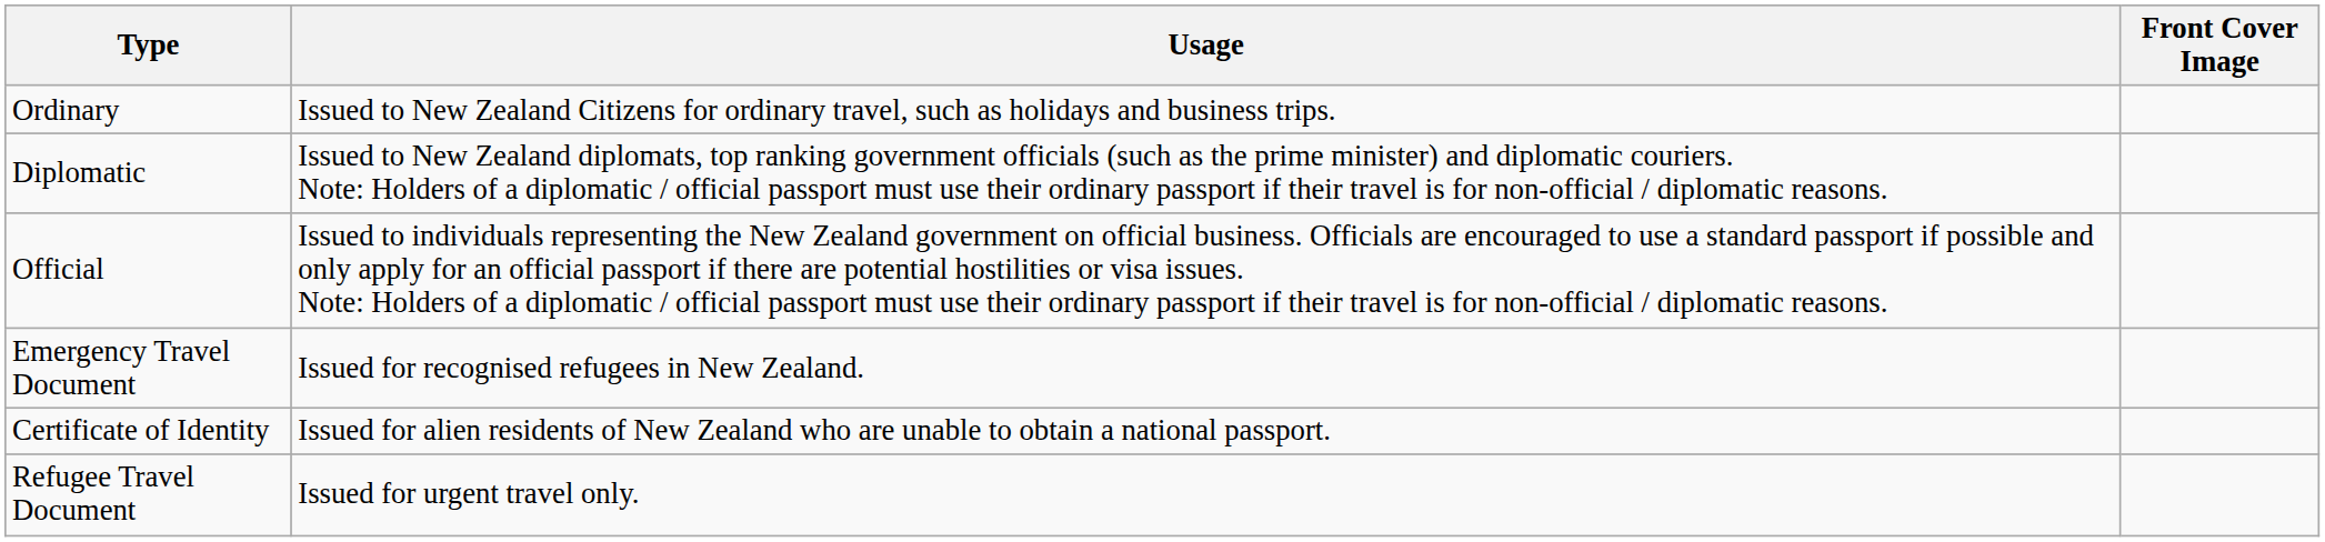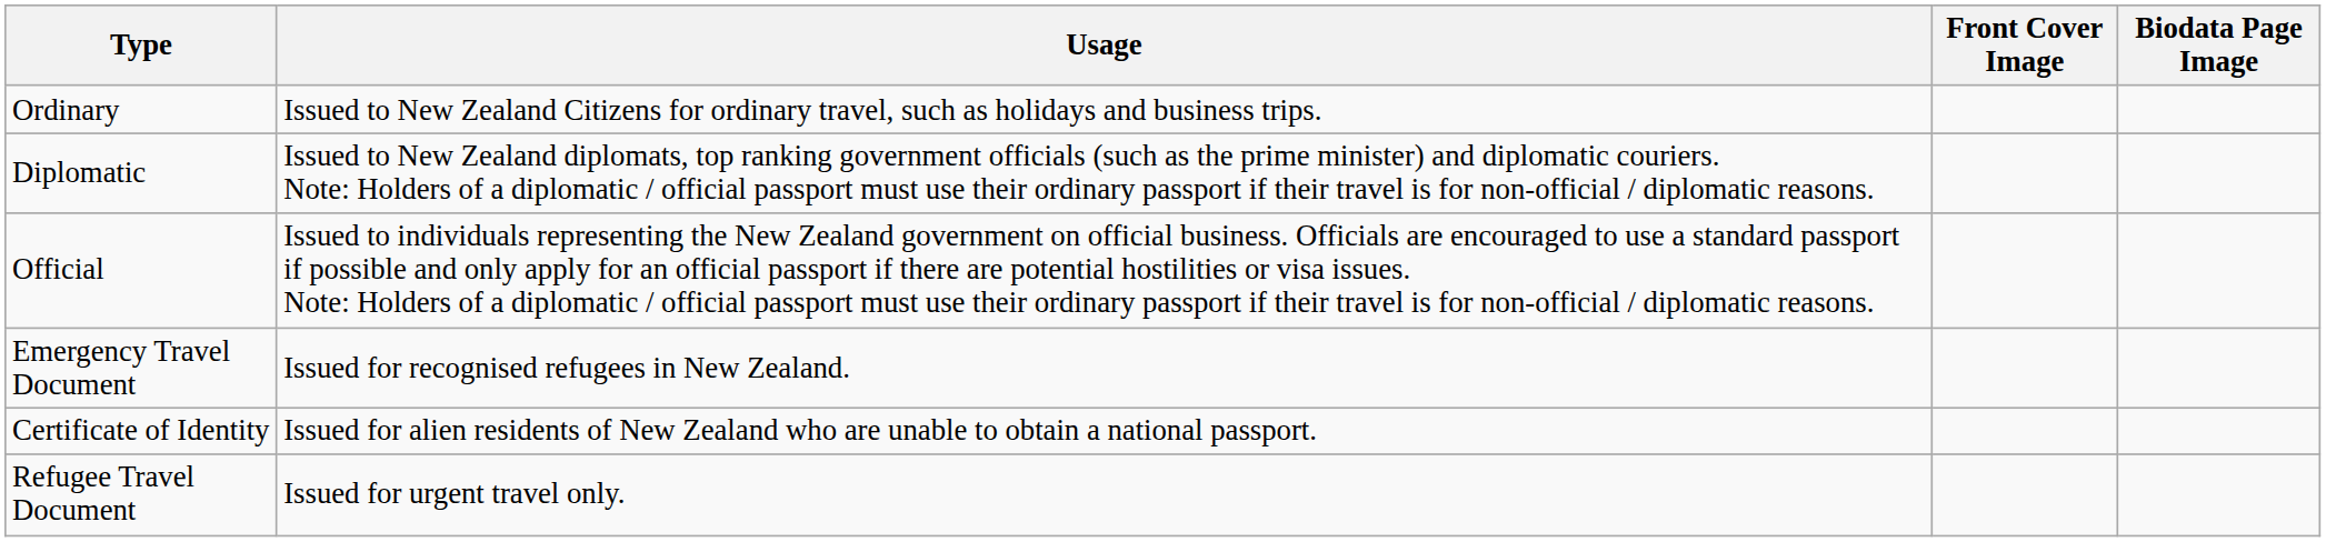 <table class="wikitable">
 <tr>
 <th>Type</th>
 <th>Usage</th>
 <th>Front Cover Image</th>
+<th>Biodata Page Image</th>
 </tr>
 <tr>
 <td>Ordinary</td>
 <td>Issued to New Zealand Citizens for ordinary travel, such as holidays and business trips.</td>
+<td></td>
 <td></td>
 </tr>
 <tr>
 <td>Diplomatic</td>
 <td>Issued to New Zealand diplomats, top ranking government officials (such as the prime minister) and diplomatic couriers.<br>Note: Holders of a diplomatic / official passport must use their ordinary passport if their travel is for non-official / diplomatic reasons.</td>
 <td></td>
+<td></td>
 </tr>
 <tr>
 <td>Official</td>
 <td>Issued to individuals representing the New Zealand government on official business. Officials are encouraged to use a standard passport if possible and only apply for an official passport if there are potential hostilities or visa issues.<br>Note: Holders of a diplomatic / official passport must use their ordinary passport if their travel is for non-official / diplomatic reasons.</td>
+<td></td>
 <td></td>
 </tr>
 <tr>
 <td>Emergency Travel Document</td>
 <td>Issued for recognised refugees in New Zealand.</td>
 <td></td>
+<td></td>
 </tr>
 <tr>
 <td>Certificate of Identity</td>
 <td>Issued for alien residents of New Zealand who are unable to obtain a national passport.</td>
+<td></td>
 <td></td>
 </tr>
 <tr>
 <td>Refugee Travel Document</td>
 <td>Issued for urgent travel only.</td>
 <td></td>
+<td></td>
 </tr>
 </table>
